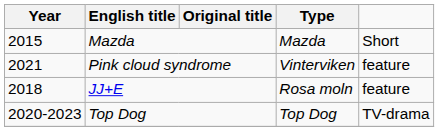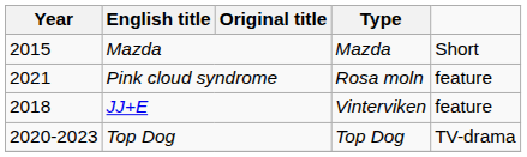 <table class="wikitable sortable" align=center>
 <tr>
 <th>Year</th>
 <th>English title</th>
 <th>Original title</th>
 <th>Type</th>
 </tr>
 <tr>
 <td>2015</td>
 <td colspan="2"><em>Mazda</em></td>
 <td><em>Mazda</em></td>
 <td>Short</td>
 </tr>
 <tr>
 <td>2021</td>
 <td colspan="2"><em>Pink cloud syndrome</em></td>
-<td><em>Vinterviken</em></td>
+<td><em>Rosa moln</em></td>
 <td>feature</td>
 </tr>
 <tr>
 <td>2018</td>
 <td colspan="2"><em><a href='#'>JJ+E</a></em></td>
-<td><em>Rosa moln</em></td>
+<td><em>Vinterviken</em></td>
 <td>feature</td>
 </tr>
 <tr>
 <td>2020-2023</td>
 <td colspan="2"><em>Top Dog</em></td>
 <td><em>Top Dog</em></td>
 <td>TV-drama</td>
 </tr>
 <tr>
 </tr>
 </table>
